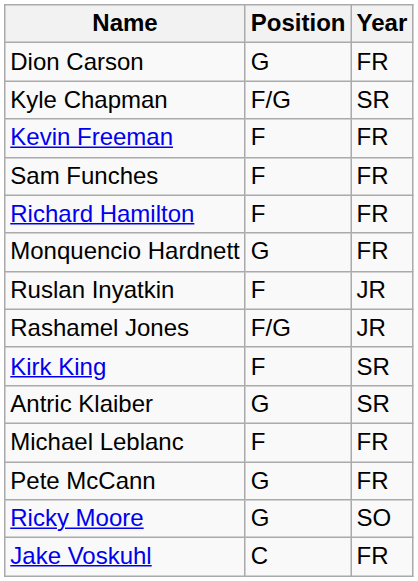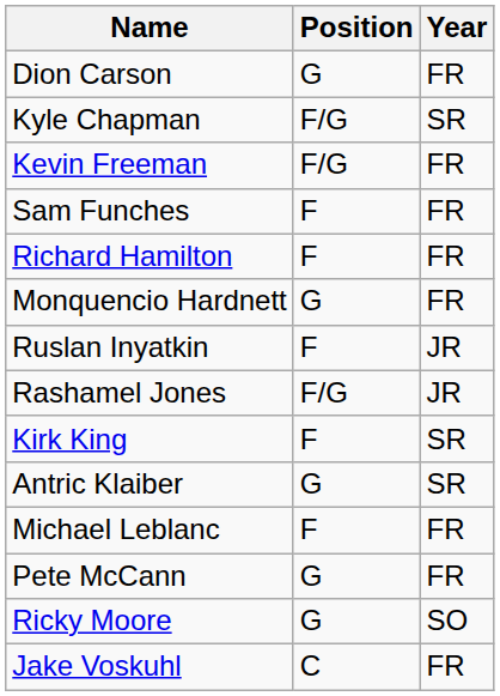 <table class="wikitable" border="1">
 <tr>
 <th>Name</th>
 <th>Position</th>
 <th>Year</th>
 </tr>
 <tr>
 <td>Dion Carson</td>
 <td>G</td>
 <td>FR</td>
 </tr>
 <tr>
 <td>Kyle Chapman</td>
 <td>F/G</td>
 <td>SR</td>
 </tr>
 <tr>
 <td><a href='#'>Kevin Freeman</a></td>
-<td>F</td>
+<td>F/G</td>
 <td>FR</td>
 </tr>
 <tr>
 <td>Sam Funches</td>
 <td>F</td>
 <td>FR</td>
 </tr>
 <tr>
 <td><a href='#'>Richard Hamilton</a></td>
 <td>F</td>
 <td>FR</td>
 </tr>
 <tr>
 <td>Monquencio Hardnett</td>
 <td>G</td>
 <td>FR</td>
 </tr>
 <tr>
 <td>Ruslan Inyatkin</td>
 <td>F</td>
 <td>JR</td>
 </tr>
 <tr>
 <td>Rashamel Jones</td>
 <td>F/G</td>
 <td>JR</td>
 </tr>
 <tr>
 <td><a href='#'>Kirk King</a></td>
 <td>F</td>
 <td>SR</td>
 </tr>
 <tr>
 <td>Antric Klaiber</td>
 <td>G</td>
 <td>SR</td>
 </tr>
 <tr>
 <td>Michael Leblanc</td>
 <td>F</td>
 <td>FR</td>
 </tr>
 <tr>
 <td>Pete McCann</td>
 <td>G</td>
 <td>FR</td>
 </tr>
 <tr>
 <td><a href='#'>Ricky Moore</a></td>
 <td>G</td>
 <td>SO</td>
 </tr>
 <tr>
 <td><a href='#'>Jake Voskuhl</a></td>
 <td>C</td>
 <td>FR</td>
 </tr>
 </table>
